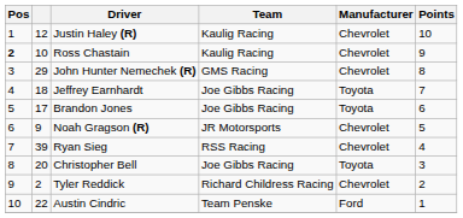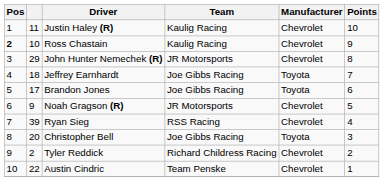 <table class="wikitable sortable" style="font-size:98%">
 <tr>
 <th>Pos</th>
 <th></th>
 <th>Driver</th>
 <th>Team</th>
 <th>Manufacturer</th>
 <th>Points</th>
 </tr>
 <tr>
 <td>1</td>
-<td>12</td>
+<td>11</td>
 <td>Justin Haley <strong>(R)</strong></td>
 <td>Kaulig Racing</td>
 <td>Chevrolet</td>
 <td>10</td>
 </tr>
 <tr>
 <td><strong>2</strong></td>
 <td>10</td>
 <td>Ross Chastain</td>
 <td>Kaulig Racing</td>
 <td>Chevrolet</td>
 <td>9</td>
 </tr>
 <tr>
 <td>3</td>
 <td>29</td>
 <td>John Hunter Nemechek <strong>(R)</strong></td>
-<td>GMS Racing</td>
+<td>JR Motorsports</td>
 <td>Chevrolet</td>
 <td>8</td>
 </tr>
 <tr>
 <td>4</td>
 <td>18</td>
 <td>Jeffrey Earnhardt</td>
 <td>Joe Gibbs Racing</td>
 <td>Toyota</td>
 <td>7</td>
 </tr>
 <tr>
 <td>5</td>
 <td>17</td>
 <td>Brandon Jones</td>
 <td>Joe Gibbs Racing</td>
 <td>Toyota</td>
 <td>6</td>
 </tr>
 <tr>
 <td>6</td>
 <td>9</td>
 <td>Noah Gragson <strong>(R)</strong></td>
 <td>JR Motorsports</td>
 <td>Chevrolet</td>
 <td>5</td>
 </tr>
 <tr>
 <td>7</td>
 <td>39</td>
 <td>Ryan Sieg</td>
 <td>RSS Racing</td>
 <td>Chevrolet</td>
 <td>4</td>
 </tr>
 <tr>
 <td>8</td>
 <td>20</td>
 <td>Christopher Bell</td>
 <td>Joe Gibbs Racing</td>
 <td>Toyota</td>
 <td>3</td>
 </tr>
 <tr>
 <td>9</td>
 <td>2</td>
 <td>Tyler Reddick</td>
 <td>Richard Childress Racing</td>
 <td>Chevrolet</td>
 <td>2</td>
 </tr>
 <tr>
 <td>10</td>
 <td>22</td>
 <td>Austin Cindric</td>
 <td>Team Penske</td>
-<td>Ford</td>
+<td>Chevrolet</td>
 <td>1</td>
 </tr>
 <tr>
 </tr>
 </table>
